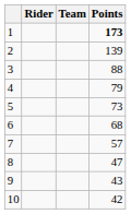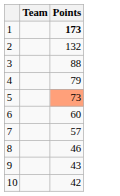 <table class="wikitable">
 <tr>
 <th></th>
-<th>Rider</th>
 <th>Team</th>
 <th>Points</th>
 </tr>
 <tr>
 <td>1</td>
-<td> </td>
 <td></td>
 <td align=right><strong>173</strong></td>
 </tr>
 <tr>
 <td>2</td>
 <td></td>
-<td></td>
-<td align=right>139</td>
+<td align=right>132</td>
 </tr>
 <tr>
 <td>3</td>
-<td> </td>
 <td></td>
 <td align=right>88</td>
 </tr>
 <tr>
 <td>4</td>
 <td></td>
-<td></td>
 <td align=right>79</td>
 </tr>
 <tr>
 <td>5</td>
 <td></td>
-<td></td>
-<td align=right>73</td>
+<td align=right style="background: lightsalmon;">73</td>
 </tr>
 <tr>
 <td>6</td>
 <td></td>
-<td></td>
-<td align=right>68</td>
+<td align=right>60</td>
 </tr>
 <tr>
 <td>7</td>
-<td></td>
 <td></td>
 <td align=right>57</td>
 </tr>
 <tr>
 <td>8</td>
 <td></td>
-<td></td>
-<td align=right>47</td>
+<td align=right>46</td>
 </tr>
 <tr>
 <td>9</td>
-<td></td>
 <td></td>
 <td align=right>43</td>
 </tr>
 <tr>
 <td>10</td>
 <td></td>
-<td></td>
 <td align=right>42</td>
 </tr>
 </table>
